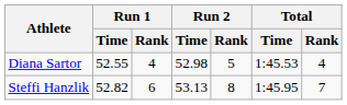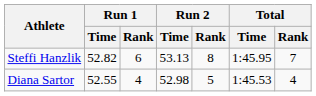 <table class="wikitable"  border="1" style="font-size:90%">
 <tr>
 <th rowspan="2">Athlete</th>
 <th colspan="2">Run 1</th>
 <th colspan="2">Run 2</th>
 <th colspan="2">Total</th>
 </tr>
 <tr>
 <th>Time</th>
 <th>Rank</th>
 <th>Time</th>
 <th>Rank</th>
 <th>Time</th>
 <th>Rank</th>
 </tr>
 <tr>
+<td><a href='#'>Steffi Hanzlik</a></td>
+<td align="center">52.82</td>
+<td align="center">6</td>
+<td align="center">53.13</td>
+<td align="center">8</td>
+<td align="center">1:45.95</td>
+<td align="center">7</td>
+</tr>
+<tr>
 <td><a href='#'>Diana Sartor</a></td>
 <td align="center">52.55</td>
 <td align="center">4</td>
 <td align="center">52.98</td>
 <td align="center">5</td>
 <td align="center">1:45.53</td>
 <td align="center">4</td>
 </tr>
-<tr>
-<td><a href='#'>Steffi Hanzlik</a></td>
-<td align="center">52.82</td>
-<td align="center">6</td>
-<td align="center">53.13</td>
-<td align="center">8</td>
-<td align="center">1:45.95</td>
-<td align="center">7</td>
-</tr>
 </table>
